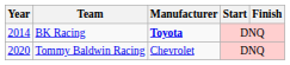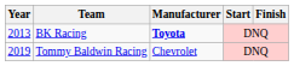 <table class="wikitable" style="font-size: 90%;">
 <tr>
 <th>Year</th>
 <th>Team</th>
 <th>Manufacturer</th>
 <th>Start</th>
 <th>Finish</th>
 </tr>
 <tr>
-<td><a href='#'>2014</a></td>
+<td><a href='#'>2013</a></td>
 <td><a href='#'>BK Racing</a></td>
 <td><strong><a href='#'>Toyota</a></strong></td>
 <td align=center colspan=2 style="background:#FFCFCF;">DNQ</td>
 </tr>
 <tr>
-<td><a href='#'>2020</a></td>
+<td><a href='#'>2019</a></td>
 <td><a href='#'>Tommy Baldwin Racing</a></td>
 <td><a href='#'>Chevrolet</a></td>
 <td align=center colspan=2 style="background:#FFCFCF;">DNQ</td>
 </tr>
 </table>
